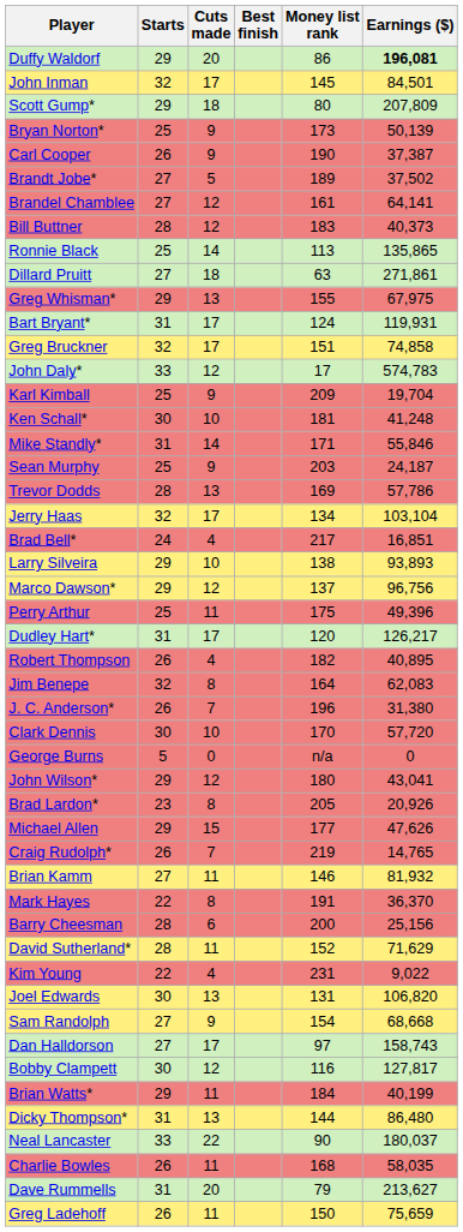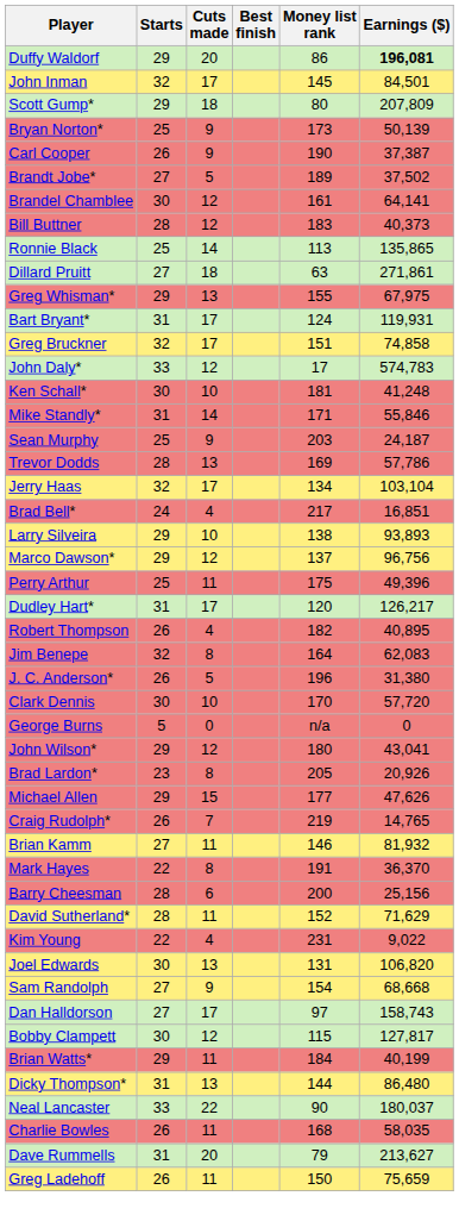 <table class="wikitable sortable" style="text-align:center">
 <tr>
 <th>Player</th>
 <th>Starts</th>
 <th>Cuts<br>made</th>
 <th>Best<br>finish</th>
 <th>Money list<br>rank</th>
 <th>Earnings ($)</th>
 </tr>
 <tr style="background:#D0F0C0;">
 <td align=left> <a href='#'>Duffy Waldorf</a></td>
 <td>29</td>
 <td>20</td>
 <td></td>
 <td>86</td>
 <td><strong>196,081</strong></td>
 </tr>
 <tr style="background:#FFF080;">
 <td align=left> <a href='#'>John Inman</a></td>
 <td>32</td>
 <td>17</td>
 <td></td>
 <td>145</td>
 <td>84,501</td>
 </tr>
 <tr style="background:#D0F0C0;">
 <td align=left> <a href='#'>Scott Gump</a>*</td>
 <td>29</td>
 <td>18</td>
 <td></td>
 <td>80</td>
 <td>207,809</td>
 </tr>
 <tr style="background:#F08080;">
 <td align=left> <a href='#'>Bryan Norton</a>*</td>
 <td>25</td>
 <td>9</td>
 <td></td>
 <td>173</td>
 <td>50,139</td>
 </tr>
 <tr style="background:#F08080;">
 <td align=left> <a href='#'>Carl Cooper</a></td>
 <td>26</td>
 <td>9</td>
 <td></td>
 <td>190</td>
 <td>37,387</td>
 </tr>
 <tr style="background:#F08080;">
 <td align=left> <a href='#'>Brandt Jobe</a>*</td>
 <td>27</td>
 <td>5</td>
 <td></td>
 <td>189</td>
 <td>37,502</td>
 </tr>
 <tr style="background:#F08080;">
 <td align=left> <a href='#'>Brandel Chamblee</a></td>
-<td>27</td>
+<td>30</td>
 <td>12</td>
 <td></td>
 <td>161</td>
 <td>64,141</td>
 </tr>
 <tr style="background:#F08080;">
 <td align=left> <a href='#'>Bill Buttner</a></td>
 <td>28</td>
 <td>12</td>
 <td></td>
 <td>183</td>
 <td>40,373</td>
 </tr>
 <tr style="background:#D0F0C0;">
 <td align=left> <a href='#'>Ronnie Black</a></td>
 <td>25</td>
 <td>14</td>
 <td></td>
 <td>113</td>
 <td>135,865</td>
 </tr>
 <tr style="background:#D0F0C0;">
 <td align=left> <a href='#'>Dillard Pruitt</a></td>
 <td>27</td>
 <td>18</td>
 <td></td>
 <td>63</td>
 <td>271,861</td>
 </tr>
 <tr style="background:#F08080;">
 <td align=left> <a href='#'>Greg Whisman</a>*</td>
 <td>29</td>
 <td>13</td>
 <td></td>
 <td>155</td>
 <td>67,975</td>
 </tr>
 <tr style="background:#D0F0C0;">
 <td align=left> <a href='#'>Bart Bryant</a>*</td>
 <td>31</td>
 <td>17</td>
 <td></td>
 <td>124</td>
 <td>119,931</td>
 </tr>
 <tr style="background:#FFF080;">
 <td align=left> <a href='#'>Greg Bruckner</a></td>
 <td>32</td>
 <td>17</td>
 <td></td>
 <td>151</td>
 <td>74,858</td>
 </tr>
 <tr style="background:#D0F0C0;">
 <td align=left> <a href='#'>John Daly</a>*</td>
 <td>33</td>
 <td>12</td>
 <td></td>
 <td>17</td>
 <td>574,783</td>
-</tr>
-<tr style="background:#F08080;">
-<td align=left> <a href='#'>Karl Kimball</a></td>
-<td>25</td>
-<td>9</td>
-<td></td>
-<td>209</td>
-<td>19,704</td>
 </tr>
 <tr style="background:#F08080;">
 <td align=left> <a href='#'>Ken Schall</a>*</td>
 <td>30</td>
 <td>10</td>
 <td></td>
 <td>181</td>
 <td>41,248</td>
 </tr>
 <tr style="background:#F08080;">
 <td align=left> <a href='#'>Mike Standly</a>*</td>
 <td>31</td>
 <td>14</td>
 <td></td>
 <td>171</td>
 <td>55,846</td>
 </tr>
 <tr style="background:#F08080;">
 <td align=left> <a href='#'>Sean Murphy</a></td>
 <td>25</td>
 <td>9</td>
 <td></td>
 <td>203</td>
 <td>24,187</td>
 </tr>
 <tr style="background:#F08080;">
 <td align=left> <a href='#'>Trevor Dodds</a></td>
 <td>28</td>
 <td>13</td>
 <td></td>
 <td>169</td>
 <td>57,786</td>
 </tr>
 <tr style="background:#FFF080;">
 <td align=left> <a href='#'>Jerry Haas</a></td>
 <td>32</td>
 <td>17</td>
 <td></td>
 <td>134</td>
 <td>103,104</td>
 </tr>
 <tr style="background:#F08080;">
 <td align=left> <a href='#'>Brad Bell</a>*</td>
 <td>24</td>
 <td>4</td>
 <td></td>
 <td>217</td>
 <td>16,851</td>
 </tr>
 <tr style="background:#FFF080;">
 <td align=left> <a href='#'>Larry Silveira</a></td>
 <td>29</td>
 <td>10</td>
 <td></td>
 <td>138</td>
 <td>93,893</td>
 </tr>
 <tr style="background:#FFF080;">
 <td align=left> <a href='#'>Marco Dawson</a>*</td>
 <td>29</td>
 <td>12</td>
 <td></td>
 <td>137</td>
 <td>96,756</td>
 </tr>
 <tr style="background:#F08080;">
 <td align=left> <a href='#'>Perry Arthur</a></td>
 <td>25</td>
 <td>11</td>
 <td></td>
 <td>175</td>
 <td>49,396</td>
 </tr>
 <tr style="background:#D0F0C0;">
 <td align=left> <a href='#'>Dudley Hart</a>*</td>
 <td>31</td>
 <td>17</td>
 <td></td>
 <td>120</td>
 <td>126,217</td>
 </tr>
 <tr style="background:#F08080;">
 <td align=left> <a href='#'>Robert Thompson</a></td>
 <td>26</td>
 <td>4</td>
 <td></td>
 <td>182</td>
 <td>40,895</td>
 </tr>
 <tr style="background:#F08080;">
 <td align=left> <a href='#'>Jim Benepe</a></td>
 <td>32</td>
 <td>8</td>
 <td></td>
 <td>164</td>
 <td>62,083</td>
 </tr>
 <tr style="background:#F08080;">
 <td align=left> <a href='#'>J. C. Anderson</a>*</td>
 <td>26</td>
-<td>7</td>
+<td>5</td>
 <td></td>
 <td>196</td>
 <td>31,380</td>
 </tr>
 <tr style="background:#F08080;">
 <td align=left> <a href='#'>Clark Dennis</a></td>
 <td>30</td>
 <td>10</td>
 <td></td>
 <td>170</td>
 <td>57,720</td>
 </tr>
 <tr style="background:#F08080;">
 <td align=left> <a href='#'>George Burns</a></td>
 <td>5</td>
 <td>0</td>
 <td></td>
 <td>n/a</td>
 <td>0</td>
 </tr>
 <tr style="background:#F08080;">
 <td align=left> <a href='#'>John Wilson</a>*</td>
 <td>29</td>
 <td>12</td>
 <td></td>
 <td>180</td>
 <td>43,041</td>
 </tr>
 <tr style="background:#F08080;">
 <td align=left> <a href='#'>Brad Lardon</a>*</td>
 <td>23</td>
 <td>8</td>
 <td></td>
 <td>205</td>
 <td>20,926</td>
 </tr>
 <tr style="background:#F08080;">
 <td align=left> <a href='#'>Michael Allen</a></td>
 <td>29</td>
 <td>15</td>
 <td></td>
 <td>177</td>
 <td>47,626</td>
 </tr>
 <tr style="background:#F08080;">
 <td align=left> <a href='#'>Craig Rudolph</a>*</td>
 <td>26</td>
 <td>7</td>
 <td></td>
 <td>219</td>
 <td>14,765</td>
 </tr>
 <tr style="background:#FFF080;">
 <td align=left> <a href='#'>Brian Kamm</a></td>
 <td>27</td>
 <td>11</td>
 <td></td>
 <td>146</td>
 <td>81,932</td>
 </tr>
 <tr style="background:#F08080;">
 <td align=left> <a href='#'>Mark Hayes</a></td>
 <td>22</td>
 <td>8</td>
 <td></td>
 <td>191</td>
 <td>36,370</td>
 </tr>
 <tr style="background:#F08080;">
 <td align=left> <a href='#'>Barry Cheesman</a></td>
 <td>28</td>
 <td>6</td>
 <td></td>
 <td>200</td>
 <td>25,156</td>
 </tr>
 <tr style="background:#FFF080;">
 <td align=left> <a href='#'>David Sutherland</a>*</td>
 <td>28</td>
 <td>11</td>
 <td></td>
 <td>152</td>
 <td>71,629</td>
 </tr>
 <tr style="background:#F08080;">
 <td align=left> <a href='#'>Kim Young</a></td>
 <td>22</td>
 <td>4</td>
 <td></td>
 <td>231</td>
 <td>9,022</td>
 </tr>
 <tr style="background:#FFF080;">
 <td align=left> <a href='#'>Joel Edwards</a></td>
 <td>30</td>
 <td>13</td>
 <td></td>
 <td>131</td>
 <td>106,820</td>
 </tr>
 <tr style="background:#FFF080;">
 <td align=left> <a href='#'>Sam Randolph</a></td>
 <td>27</td>
 <td>9</td>
 <td></td>
 <td>154</td>
 <td>68,668</td>
 </tr>
 <tr style="background:#D0F0C0;">
 <td align=left> <a href='#'>Dan Halldorson</a></td>
 <td>27</td>
 <td>17</td>
 <td></td>
 <td>97</td>
 <td>158,743</td>
 </tr>
 <tr style="background:#D0F0C0;">
 <td align=left> <a href='#'>Bobby Clampett</a></td>
 <td>30</td>
 <td>12</td>
 <td></td>
-<td>116</td>
+<td>115</td>
 <td>127,817</td>
 </tr>
 <tr style="background:#F08080;">
 <td align=left> <a href='#'>Brian Watts</a>*</td>
 <td>29</td>
 <td>11</td>
 <td></td>
 <td>184</td>
 <td>40,199</td>
 </tr>
 <tr style="background:#FFF080;">
 <td align=left> <a href='#'>Dicky Thompson</a>*</td>
 <td>31</td>
 <td>13</td>
 <td></td>
 <td>144</td>
 <td>86,480</td>
 </tr>
 <tr style="background:#D0F0C0;">
 <td align=left> <a href='#'>Neal Lancaster</a></td>
 <td>33</td>
 <td>22</td>
 <td></td>
 <td>90</td>
 <td>180,037</td>
 </tr>
 <tr style="background:#F08080;">
 <td align=left> <a href='#'>Charlie Bowles</a></td>
 <td>26</td>
 <td>11</td>
 <td></td>
 <td>168</td>
 <td>58,035</td>
 </tr>
 <tr style="background:#D0F0C0;">
 <td align=left> <a href='#'>Dave Rummells</a></td>
 <td>31</td>
 <td>20</td>
 <td></td>
 <td>79</td>
 <td>213,627</td>
 </tr>
 <tr style="background:#FFF080;">
 <td align=left> <a href='#'>Greg Ladehoff</a></td>
 <td>26</td>
 <td>11</td>
 <td></td>
 <td>150</td>
 <td>75,659</td>
 </tr>
 </table>
